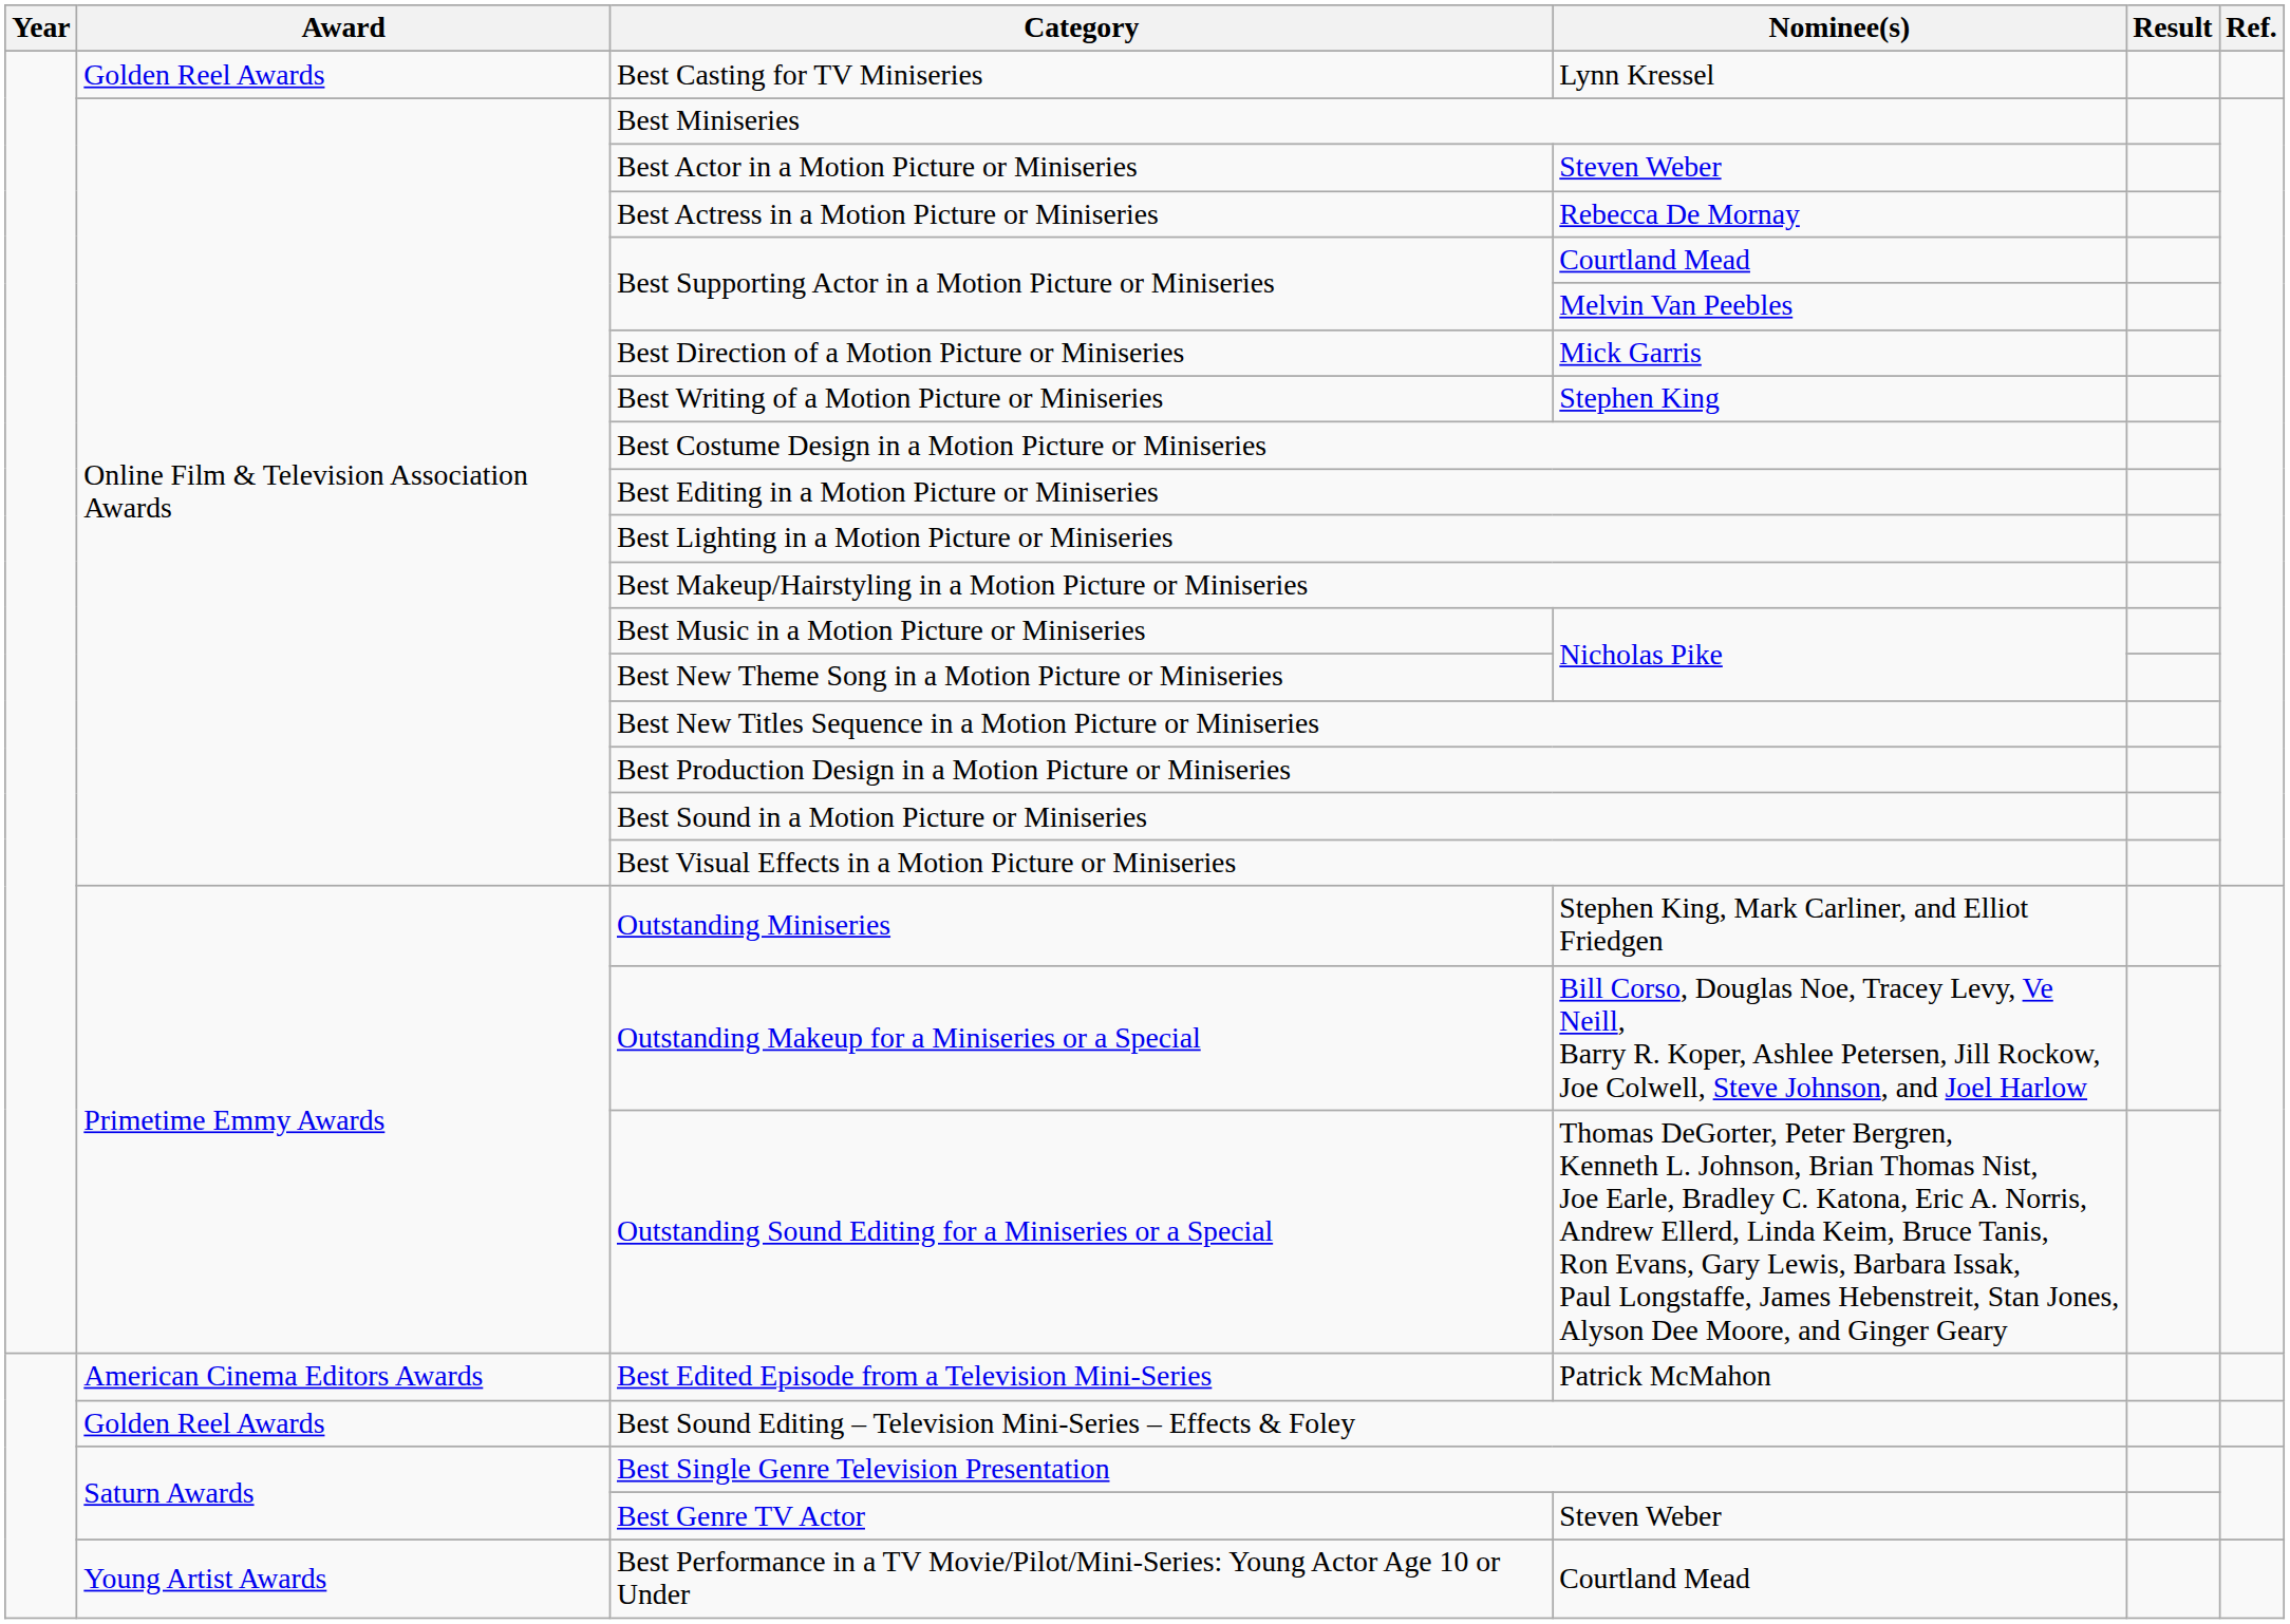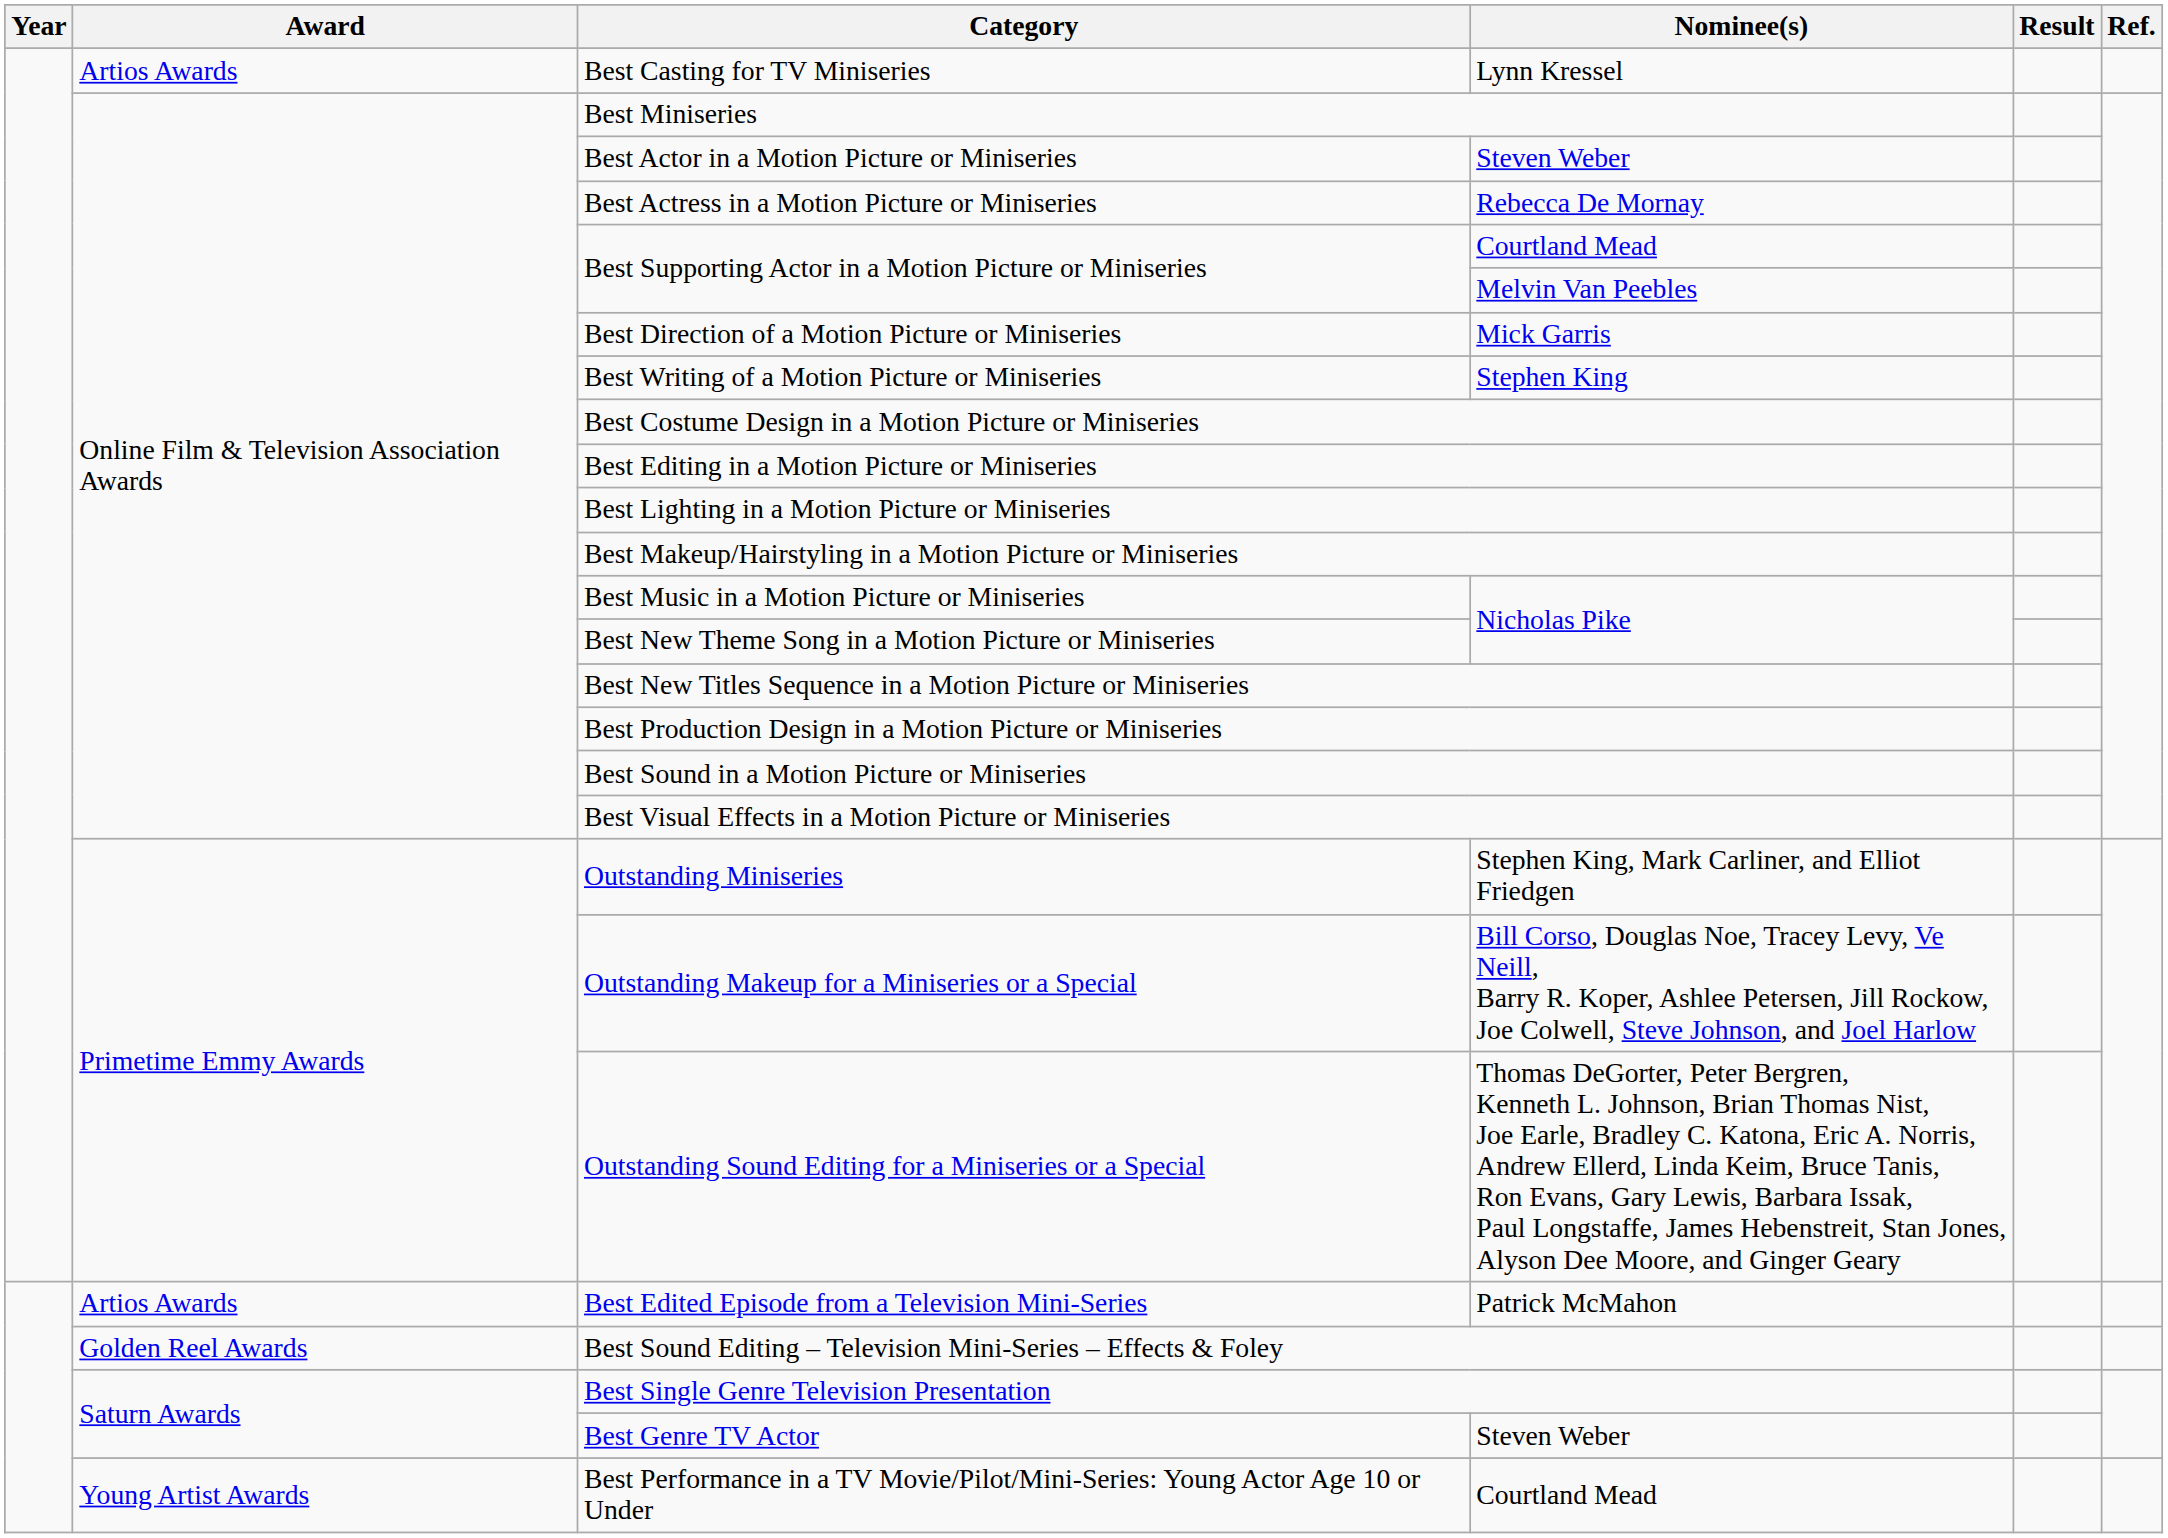 <table class="wikitable sortable">
 <tr>
 <th>Year</th>
 <th>Award</th>
 <th>Category</th>
 <th>Nominee(s)</th>
 <th>Result</th>
 <th>Ref.</th>
 </tr>
 <tr>
 <td rowspan="21"></td>
-<td><a href='#'>Golden Reel Awards</a></td>
+<td><a href='#'>Artios Awards</a></td>
 <td>Best Casting for TV Miniseries</td>
 <td>Lynn Kressel</td>
 <td></td>
 <td align="center"></td>
 </tr>
 <tr>
 <td rowspan="17">Online Film & Television Association Awards</td>
 <td colspan="2">Best Miniseries</td>
 <td></td>
 <td align="center" rowspan="17"></td>
 </tr>
 <tr>
 <td>Best Actor in a Motion Picture or Miniseries</td>
 <td><a href='#'>Steven Weber</a></td>
 <td></td>
 </tr>
 <tr>
 <td>Best Actress in a Motion Picture or Miniseries</td>
 <td><a href='#'>Rebecca De Mornay</a></td>
 <td></td>
 </tr>
 <tr>
 <td rowspan="2">Best Supporting Actor in a Motion Picture or Miniseries</td>
 <td><a href='#'>Courtland Mead</a></td>
 <td></td>
 </tr>
 <tr>
 <td><a href='#'>Melvin Van Peebles</a></td>
 <td></td>
 </tr>
 <tr>
 <td>Best Direction of a Motion Picture or Miniseries</td>
 <td><a href='#'>Mick Garris</a></td>
 <td></td>
 </tr>
 <tr>
 <td>Best Writing of a Motion Picture or Miniseries</td>
 <td><a href='#'>Stephen King</a></td>
 <td></td>
 </tr>
 <tr>
 <td colspan="2">Best Costume Design in a Motion Picture or Miniseries</td>
 <td></td>
 </tr>
 <tr>
 <td colspan="2">Best Editing in a Motion Picture or Miniseries</td>
 <td></td>
 </tr>
 <tr>
 <td colspan="2">Best Lighting in a Motion Picture or Miniseries</td>
 <td></td>
 </tr>
 <tr>
 <td colspan="2">Best Makeup/Hairstyling in a Motion Picture or Miniseries</td>
 <td></td>
 </tr>
 <tr>
 <td>Best Music in a Motion Picture or Miniseries</td>
 <td rowspan="2"><a href='#'>Nicholas Pike</a></td>
 <td></td>
 </tr>
 <tr>
 <td>Best New Theme Song in a Motion Picture or Miniseries</td>
 <td></td>
 </tr>
 <tr>
 <td colspan="2">Best New Titles Sequence in a Motion Picture or Miniseries</td>
 <td></td>
 </tr>
 <tr>
 <td colspan="2">Best Production Design in a Motion Picture or Miniseries</td>
 <td></td>
 </tr>
 <tr>
 <td colspan="2">Best Sound in a Motion Picture or Miniseries</td>
 <td></td>
 </tr>
 <tr>
 <td colspan="2">Best Visual Effects in a Motion Picture or Miniseries</td>
 <td></td>
 </tr>
 <tr>
 <td rowspan="3"><a href='#'>Primetime Emmy Awards</a></td>
 <td><a href='#'>Outstanding Miniseries</a></td>
 <td>Stephen King, Mark Carliner, and Elliot Friedgen</td>
 <td></td>
 <td align="center" rowspan="3"></td>
 </tr>
 <tr>
 <td><a href='#'>Outstanding Makeup for a Miniseries or a Special</a></td>
 <td><a href='#'>Bill Corso</a>, Douglas Noe, Tracey Levy, <a href='#'>Ve Neill</a>, <br> Barry R. Koper, Ashlee Petersen, Jill Rockow, <br> Joe Colwell, <a href='#'>Steve Johnson</a>, and <a href='#'>Joel Harlow</a></td>
 <td></td>
 </tr>
 <tr>
 <td><a href='#'>Outstanding Sound Editing for a Miniseries or a Special</a></td>
 <td>Thomas DeGorter, Peter Bergren, <br> Kenneth L. Johnson, Brian Thomas Nist, <br> Joe Earle, Bradley C. Katona, Eric A. Norris, <br> Andrew Ellerd, Linda Keim, Bruce Tanis, <br> Ron Evans, Gary Lewis, Barbara Issak, <br> Paul Longstaffe, James Hebenstreit, Stan Jones, <br> Alyson Dee Moore, and Ginger Geary </td>
 <td></td>
 </tr>
 <tr>
 <td rowspan="5"></td>
-<td><a href='#'>American Cinema Editors Awards</a></td>
+<td><a href='#'>Artios Awards</a></td>
 <td><a href='#'>Best Edited Episode from a Television Mini-Series</a></td>
 <td>Patrick McMahon </td>
 <td></td>
 <td align="center"></td>
 </tr>
 <tr>
 <td><a href='#'>Golden Reel Awards</a></td>
 <td colspan="2">Best Sound Editing – Television Mini-Series – Effects & Foley</td>
 <td></td>
 <td align="center"></td>
 </tr>
 <tr>
 <td rowspan="2"><a href='#'>Saturn Awards</a></td>
 <td colspan="2"><a href='#'>Best Single Genre Television Presentation</a></td>
 <td></td>
 <td align="center" rowspan="2"></td>
 </tr>
 <tr>
 <td><a href='#'>Best Genre TV Actor</a></td>
 <td>Steven Weber</td>
 <td></td>
 </tr>
 <tr>
 <td><a href='#'>Young Artist Awards</a></td>
 <td>Best Performance in a TV Movie/Pilot/Mini-Series: Young Actor Age 10 or Under</td>
 <td>Courtland Mead</td>
 <td></td>
 <td align="center"></td>
 </tr>
 </table>
